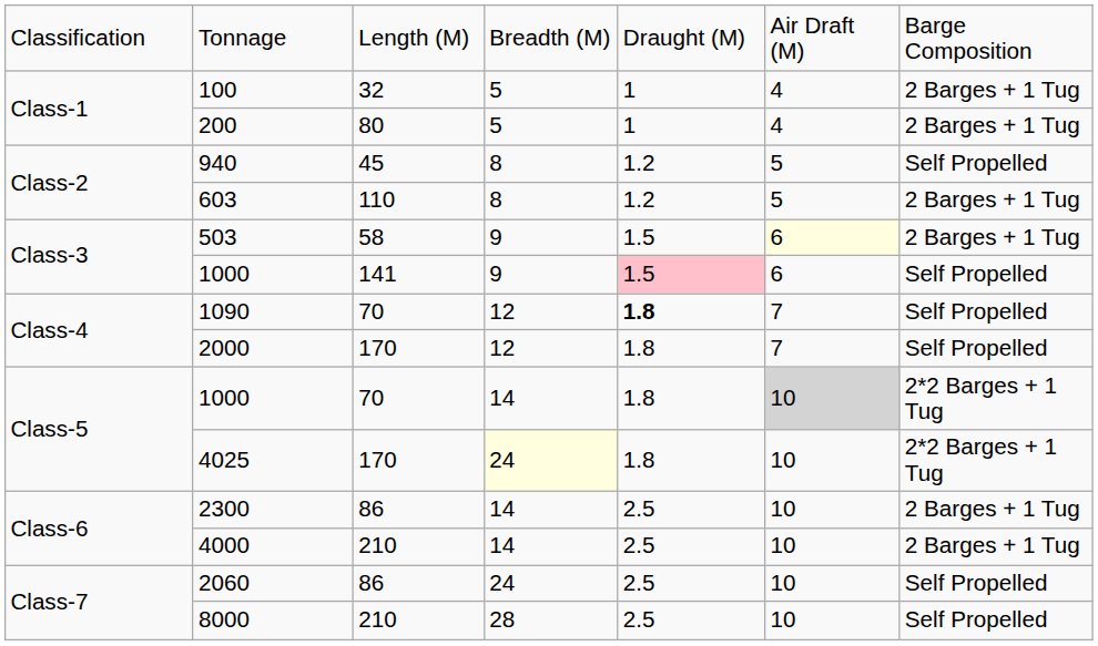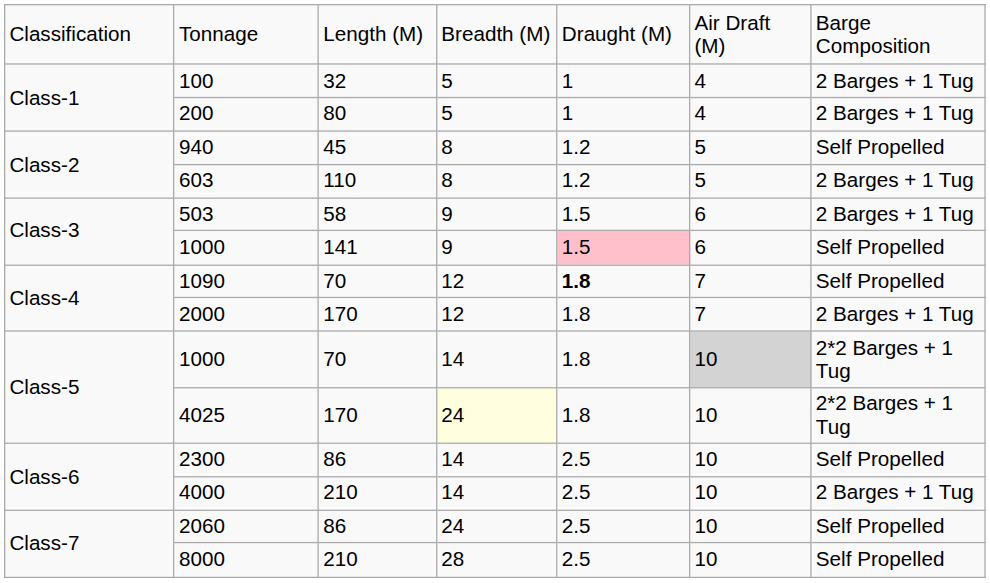 <table class="wikitable sortable" width="761">
 <tr>
 <td height="39" class="xl418" width="130">Classification</td>
 <td class="xl418" width="113">Tonnage</td>
 <td class="xl418" width="91">Length (M)</td>
 <td class="xl418" width="92">Breadth (M)</td>
 <td class="xl418" width="103">Draught (M)</td>
 <td class="xl418" width="97">Air Draft (M)</td>
 <td class="xl418" width="135">Barge Composition</td>
 </tr>
 <tr height="19">
 <td rowspan="2" height="38" class="xl416" width="130">Class-1</td>
 <td class="xl416" width="113">100</td>
 <td class="xl416" width="91">32</td>
 <td class="xl416" width="92">5</td>
 <td class="xl416" width="103">1</td>
 <td class="xl416" width="97">4</td>
 <td class="xl416" width="135">2 Barges + 1 Tug</td>
 </tr>
 <tr height="19">
 <td height="19" class="xl416" width="113">200</td>
 <td class="xl416" width="91">80</td>
 <td class="xl416" width="92">5</td>
 <td class="xl416" width="103">1</td>
 <td class="xl416" width="97">4</td>
 <td class="xl416" width="135">2 Barges + 1 Tug</td>
 </tr>
 <tr height="19">
 <td rowspan="2" height="38" class="xl416" width="130">Class-2</td>
 <td class="xl416" width="113">940</td>
 <td class="xl416" width="91">45</td>
 <td class="xl416" width="92">8</td>
 <td class="xl416" width="103">1.2</td>
 <td class="xl416" width="97">5</td>
 <td class="xl416" width="135">Self Propelled</td>
 </tr>
 <tr height="19">
 <td height="19" class="xl416" width="113">603</td>
 <td class="xl416" width="91">110</td>
 <td class="xl416" width="92">8</td>
 <td class="xl416" width="103">1.2</td>
 <td class="xl416" width="97">5</td>
 <td class="xl416" width="135">2 Barges + 1 Tug</td>
 </tr>
 <tr height="19">
 <td rowspan="2" height="38" class="xl416" width="130">Class-3</td>
 <td class="xl417">503</td>
 <td class="xl417">58</td>
 <td class="xl417">9</td>
 <td class="xl417">1.5</td>
-<td class="xl417" style="background: lightyellow;">6</td>
+<td class="xl417">6</td>
 <td class="xl416" width="135">2 Barges + 1 Tug</td>
 </tr>
 <tr height="19">
 <td height="19" class="xl417">1000</td>
 <td class="xl417">141</td>
 <td class="xl417">9</td>
 <td class="xl417" style="background: pink;">1.5</td>
 <td class="xl417">6</td>
 <td class="xl416" width="135">Self Propelled</td>
 </tr>
 <tr height="19">
 <td rowspan="2" height="38" class="xl416" width="130">Class-4</td>
 <td class="xl417">1090</td>
 <td class="xl417">70</td>
 <td class="xl417">12</td>
 <td class="xl417"><strong>1.8</strong></td>
 <td class="xl417">7</td>
 <td class="xl416" width="135">Self Propelled</td>
 </tr>
 <tr height="19">
 <td height="19" class="xl417">2000</td>
 <td class="xl417">170</td>
 <td class="xl417">12</td>
 <td class="xl417">1.8</td>
 <td class="xl417">7</td>
-<td class="xl416" width="135">Self Propelled</td>
+<td class="xl416" width="135">2 Barges + 1 Tug</td>
 </tr>
 <tr height="19">
 <td rowspan="2" height="38" class="xl416" width="130">Class-5</td>
 <td class="xl417">1000</td>
 <td class="xl417">70</td>
 <td class="xl417">14</td>
 <td class="xl417">1.8</td>
 <td class="xl417" style="background: lightgrey;">10</td>
 <td class="xl416" width="135">2*2 Barges + 1 Tug</td>
 </tr>
 <tr height="19">
 <td height="19" class="xl417">4025</td>
 <td class="xl417">170</td>
 <td class="xl417" style="background: lightyellow;">24</td>
 <td class="xl417">1.8</td>
 <td class="xl417">10</td>
 <td class="xl416" width="135">2*2 Barges + 1 Tug</td>
 </tr>
 <tr height="19">
 <td rowspan="2" height="38" class="xl416" width="130">Class-6</td>
 <td class="xl417">2300</td>
 <td class="xl417">86</td>
 <td class="xl417">14</td>
 <td class="xl417">2.5</td>
 <td class="xl417">10</td>
-<td class="xl416" width="135">2 Barges + 1 Tug</td>
+<td class="xl416" width="135">Self Propelled</td>
 </tr>
 <tr height="19">
 <td height="19" class="xl417">4000</td>
 <td class="xl417">210</td>
 <td class="xl417">14</td>
 <td class="xl417">2.5</td>
 <td class="xl417">10</td>
 <td class="xl416" width="135">2 Barges + 1 Tug</td>
 </tr>
 <tr height="19">
 <td rowspan="2" height="38" class="xl416" width="130">Class-7</td>
 <td class="xl417">2060</td>
 <td class="xl417">86</td>
 <td class="xl417">24</td>
 <td class="xl417">2.5</td>
 <td class="xl417">10</td>
 <td class="xl416" width="135">Self Propelled</td>
 </tr>
 <tr height="19">
 <td height="19" class="xl417">8000</td>
 <td class="xl417">210</td>
 <td class="xl417">28</td>
 <td class="xl417">2.5</td>
 <td class="xl417">10</td>
 <td class="xl416" width="135">Self Propelled</td>
 </tr>
 </table>
